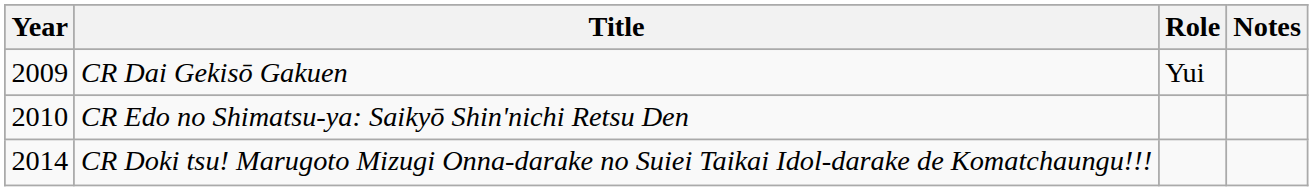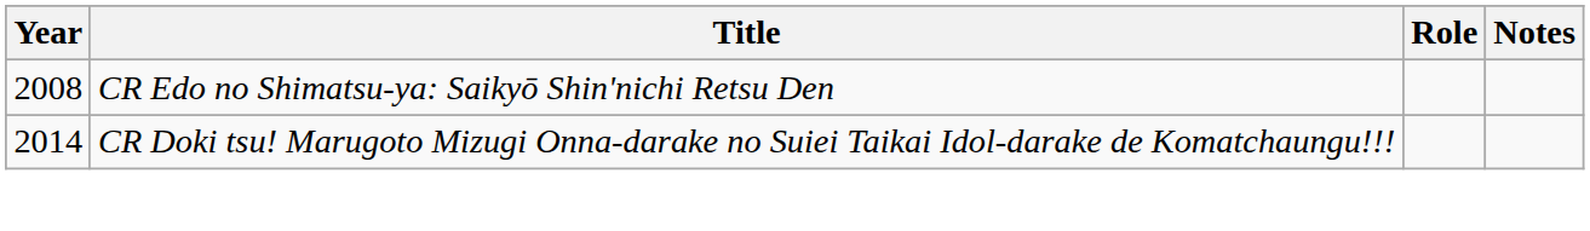 <table class="wikitable">
 <tr>
 <th>Year</th>
 <th>Title</th>
 <th>Role</th>
 <th>Notes</th>
 </tr>
 <tr>
-<td>2009</td>
-<td><em>CR Dai Gekisō Gakuen</em></td>
-<td>Yui</td>
-<td></td>
-</tr>
-<tr>
-<td>2010</td>
+<td>2008</td>
 <td><em>CR Edo no Shimatsu-ya: Saikyō Shin'nichi Retsu Den</em></td>
 <td></td>
 <td></td>
 </tr>
 <tr>
 <td>2014</td>
 <td><em>CR Doki tsu! Marugoto Mizugi Onna-darake no Suiei Taikai Idol-darake de Komatchaungu!!!</em></td>
 <td></td>
 <td></td>
 </tr>
 </table>
